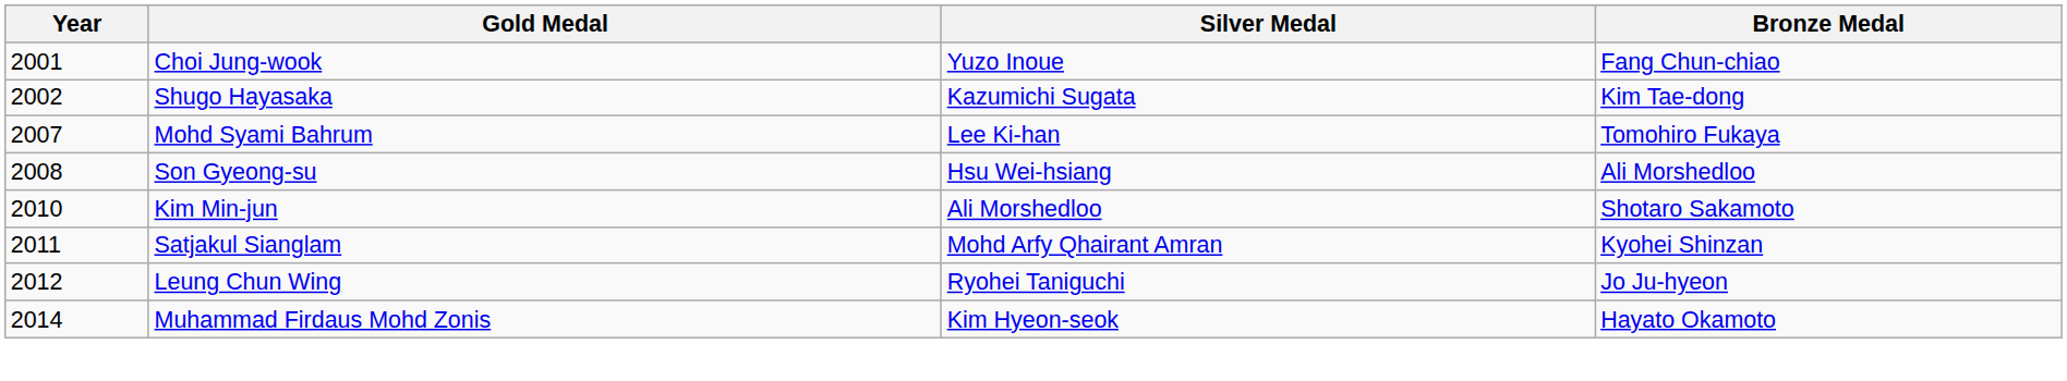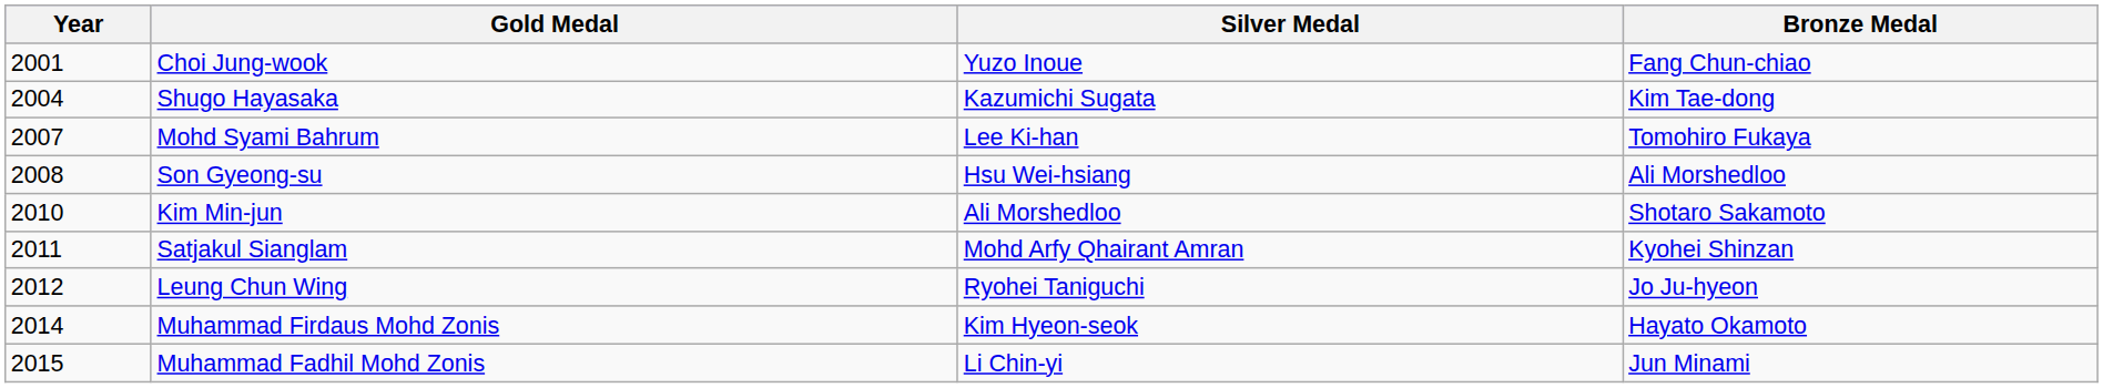 <table class=wikitable style="font-size:90%" width="80%">
 <tr style="background:#ccccff;">
 <th>Year</th>
 <th> <strong>Gold Medal</strong></th>
 <th> <strong>Silver Medal</strong></th>
 <th> <strong>Bronze Medal</strong></th>
 </tr>
 <tr>
 <td>2001</td>
 <td> <a href='#'>Choi Jung-wook</a></td>
 <td> <a href='#'>Yuzo Inoue</a></td>
 <td> <a href='#'>Fang Chun-chiao</a></td>
 </tr>
 <tr>
-<td>2002</td>
+<td>2004</td>
 <td> <a href='#'>Shugo Hayasaka</a></td>
 <td> <a href='#'>Kazumichi Sugata</a></td>
 <td> <a href='#'>Kim Tae-dong</a></td>
 </tr>
 <tr>
 <td>2007</td>
 <td> <a href='#'>Mohd Syami Bahrum</a></td>
 <td> <a href='#'>Lee Ki-han</a></td>
 <td> <a href='#'>Tomohiro Fukaya</a></td>
 </tr>
 <tr>
 <td>2008</td>
 <td> <a href='#'>Son Gyeong-su</a></td>
 <td> <a href='#'>Hsu Wei-hsiang</a></td>
 <td> <a href='#'>Ali Morshedloo</a></td>
 </tr>
 <tr>
 <td>2010</td>
 <td> <a href='#'>Kim Min-jun</a></td>
 <td> <a href='#'>Ali Morshedloo</a></td>
 <td> <a href='#'>Shotaro Sakamoto</a></td>
 </tr>
 <tr>
 <td>2011</td>
 <td> <a href='#'>Satjakul Sianglam</a></td>
 <td> <a href='#'>Mohd Arfy Qhairant Amran</a></td>
 <td> <a href='#'>Kyohei Shinzan</a></td>
 </tr>
 <tr>
 <td>2012</td>
 <td> <a href='#'>Leung Chun Wing</a></td>
 <td> <a href='#'>Ryohei Taniguchi</a></td>
 <td> <a href='#'>Jo Ju-hyeon</a></td>
 </tr>
 <tr>
 <td>2014</td>
 <td> <a href='#'>Muhammad Firdaus Mohd Zonis</a></td>
 <td> <a href='#'>Kim Hyeon-seok</a></td>
 <td> <a href='#'>Hayato Okamoto</a></td>
 </tr>
+<tr>
+<td>2015</td>
+<td> <a href='#'>Muhammad Fadhil Mohd Zonis</a></td>
+<td> <a href='#'>Li Chin-yi</a></td>
+<td> <a href='#'>Jun Minami</a></td>
+</tr>
 </table>
